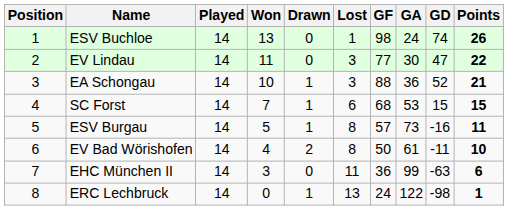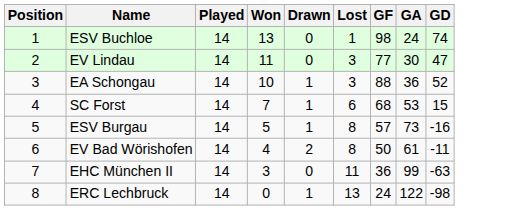 <table class="wikitable">
 <tr align="center">
 <th>Position</th>
 <th>Name</th>
 <th>Played</th>
 <th>Won</th>
 <th>Drawn</th>
 <th>Lost</th>
 <th>GF</th>
 <th>GA</th>
 <th>GD</th>
-<th>Points</th>
 </tr>
 <tr align="center" bgcolor="#dfffdf">
 <td>1</td>
 <td align="left">ESV Buchloe</td>
 <td>14</td>
 <td>13</td>
 <td>0</td>
 <td>1</td>
 <td>98</td>
 <td>24</td>
 <td>74</td>
-<td><strong>26</strong></td>
 </tr>
 <tr align="center" bgcolor="#dfffdf">
 <td>2</td>
 <td align="left">EV Lindau</td>
 <td>14</td>
 <td>11</td>
 <td>0</td>
 <td>3</td>
 <td>77</td>
 <td>30</td>
 <td>47</td>
-<td><strong>22</strong></td>
 </tr>
 <tr align="center">
 <td>3</td>
 <td align="left">EA Schongau</td>
 <td>14</td>
 <td>10</td>
 <td>1</td>
 <td>3</td>
 <td>88</td>
 <td>36</td>
 <td>52</td>
-<td><strong>21</strong></td>
 </tr>
 <tr align="center">
 <td>4</td>
 <td align="left">SC Forst</td>
 <td>14</td>
 <td>7</td>
 <td>1</td>
 <td>6</td>
 <td>68</td>
 <td>53</td>
 <td>15</td>
-<td><strong>15</strong></td>
 </tr>
 <tr align="center">
 <td>5</td>
 <td align="left">ESV Burgau</td>
 <td>14</td>
 <td>5</td>
 <td>1</td>
 <td>8</td>
 <td>57</td>
 <td>73</td>
 <td>-16</td>
-<td><strong>11</strong></td>
 </tr>
 <tr align="center">
 <td>6</td>
 <td align="left">EV Bad Wörishofen</td>
 <td>14</td>
 <td>4</td>
 <td>2</td>
 <td>8</td>
 <td>50</td>
 <td>61</td>
 <td>-11</td>
-<td><strong>10</strong></td>
 </tr>
 <tr align="center">
 <td>7</td>
 <td align="left">EHC München II</td>
 <td>14</td>
 <td>3</td>
 <td>0</td>
 <td>11</td>
 <td>36</td>
 <td>99</td>
 <td>-63</td>
-<td><strong>6</strong></td>
 </tr>
 <tr align="center">
 <td>8</td>
 <td align="left">ERC Lechbruck</td>
 <td>14</td>
 <td>0</td>
 <td>1</td>
 <td>13</td>
 <td>24</td>
 <td>122</td>
 <td>-98</td>
-<td><strong>1</strong></td>
 </tr>
 </table>
